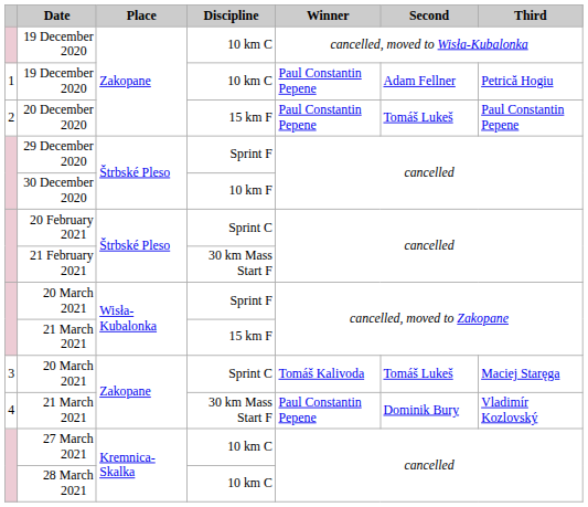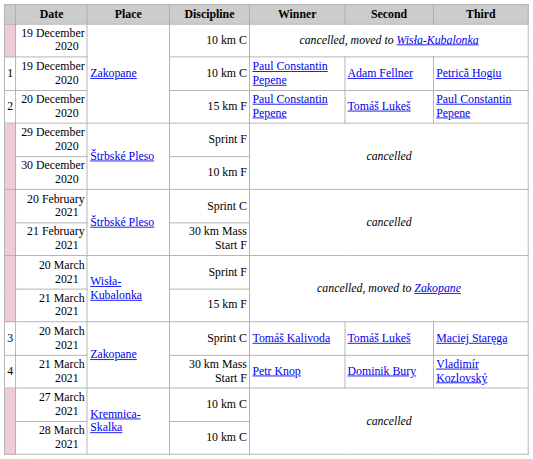 <table class="wikitable plainrowheaders" style="background:#fff; font-size:86%; line-height:16px; border:grey solid 1px; border-collapse:collapse;">
 <tr style="background:#ccc; text-align:center;">
 <th scope="col" style="background:#ccc; width=30 px;"></th>
 <th scope="col" style="background:#ccc; width:120px;">Date</th>
 <th scope="col" style="background:#ccc; width:150px;">Place</th>
 <th scope="col" style="background:#ccc; width:150px;">Discipline</th>
 <th scope="col" style="background:#ccc; width:200px;">Winner</th>
 <th scope="col" style="background:#ccc; width:200px;">Second</th>
 <th scope="col" style="background:#ccc; width:200px;">Third</th>
 </tr>
 <tr>
 <td bgcolor="EDCCD5"></td>
 <td align=right>19 December 2020  </td>
 <td rowspan=3> <a href='#'>Zakopane</a></td>
 <td align=right>10 km C</td>
 <td colspan=3 align=center><em>cancelled, moved to <a href='#'>Wisła-Kubalonka</a></em></td>
 </tr>
 <tr>
 <td align=center>1</td>
 <td align=right>19 December 2020  </td>
 <td align=right>10 km C</td>
 <td> <a href='#'>Paul Constantin Pepene</a></td>
 <td> <a href='#'>Adam Fellner</a></td>
 <td> <a href='#'>Petrică Hogiu</a></td>
 </tr>
 <tr>
 <td align=center>2</td>
 <td align=right>20 December 2020  </td>
 <td align=right>15 km F</td>
 <td> <a href='#'>Paul Constantin Pepene</a></td>
 <td> <a href='#'>Tomáš Lukeš</a></td>
 <td> <a href='#'>Paul Constantin Pepene</a></td>
 </tr>
 <tr>
 <td rowspan=2 bgcolor="EDCCD5"></td>
 <td align=right>29 December 2020  </td>
 <td rowspan=2> <a href='#'>Štrbské Pleso</a></td>
 <td align=right>Sprint F</td>
 <td rowspan=2 colspan=3 align=center><em>cancelled</em></td>
 </tr>
 <tr>
 <td align=right>30 December 2020  </td>
 <td align=right>10 km F</td>
 </tr>
 <tr>
 <td rowspan=2 bgcolor="EDCCD5"></td>
 <td align=right>20 February 2021  </td>
 <td rowspan=2> <a href='#'>Štrbské Pleso</a></td>
 <td align=right>Sprint C</td>
 <td rowspan=2 colspan=3 align=center><em>cancelled</em></td>
 </tr>
 <tr>
 <td align=right>21 February 2021  </td>
 <td align=right>30 km Mass Start F</td>
 </tr>
 <tr>
 <td rowspan=2 bgcolor="EDCCD5"></td>
 <td align=right>20 March 2021  </td>
 <td rowspan=2> <a href='#'>Wisła-Kubalonka</a></td>
 <td align=right>Sprint F</td>
 <td rowspan=2 colspan=3 align=center><em>cancelled, moved to <a href='#'>Zakopane</a></em></td>
 </tr>
 <tr>
 <td align=right>21 March 2021  </td>
 <td align=right>15 km F</td>
 </tr>
 <tr>
 <td align=center>3</td>
 <td align=right>20 March 2021  </td>
 <td rowspan=2> <a href='#'>Zakopane</a></td>
 <td align=right>Sprint C</td>
 <td> <a href='#'>Tomáš Kalivoda</a></td>
 <td> <a href='#'>Tomáš Lukeš</a></td>
 <td> <a href='#'>Maciej Staręga</a></td>
 </tr>
 <tr>
 <td align=center>4</td>
 <td align=right>21 March 2021  </td>
 <td align=right>30 km Mass Start F</td>
-<td> <a href='#'>Paul Constantin Pepene</a></td>
+<td> <a href='#'>Petr Knop</a></td>
 <td> <a href='#'>Dominik Bury</a></td>
 <td> <a href='#'>Vladimír Kozlovský</a></td>
 </tr>
 <tr>
 <td rowspan=2 bgcolor="EDCCD5"></td>
 <td align=right>27 March 2021  </td>
 <td rowspan=2> <a href='#'>Kremnica-Skalka</a></td>
 <td align=right>10 km C</td>
 <td rowspan=2 colspan=3 align=center><em>cancelled</em></td>
 </tr>
 <tr>
 <td align=right>28 March 2021  </td>
 <td align=right>10 km C</td>
 </tr>
 </table>
